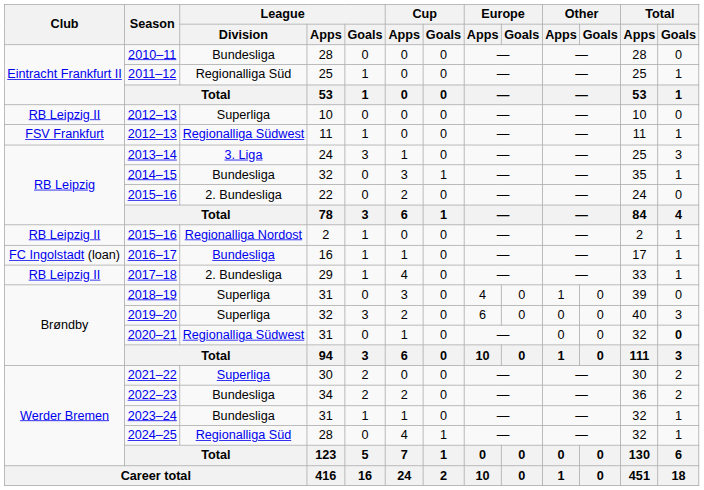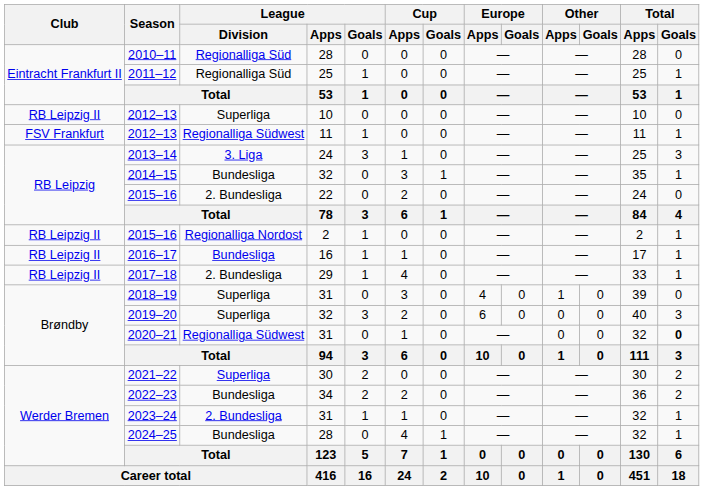 <table class="wikitable" style="text-align:center">
 <tr>
 <th rowspan="2">Club</th>
 <th rowspan="2">Season</th>
 <th colspan="3">League</th>
 <th colspan="2">Cup</th>
 <th colspan="2">Europe</th>
 <th colspan="2">Other</th>
 <th colspan="2">Total</th>
 </tr>
 <tr>
 <th>Division</th>
 <th>Apps</th>
 <th>Goals</th>
 <th>Apps</th>
 <th>Goals</th>
 <th>Apps</th>
 <th>Goals</th>
 <th>Apps</th>
 <th>Goals</th>
 <th>Apps</th>
 <th>Goals</th>
 </tr>
 <tr>
 <td rowspan="3"><a href='#'>Eintracht Frankfurt II</a></td>
 <td><a href='#'>2010–11</a></td>
-<td>Bundesliga</td>
+<td><a href='#'>Regionalliga Süd</a></td>
 <td>28</td>
 <td>0</td>
 <td>0</td>
 <td>0</td>
 <td colspan="2">—</td>
 <td colspan="2">—</td>
 <td>28</td>
 <td>0</td>
 </tr>
 <tr>
 <td><a href='#'>2011–12</a></td>
 <td>Regionalliga Süd</td>
 <td>25</td>
 <td>1</td>
 <td>0</td>
 <td>0</td>
 <td colspan="2">—</td>
 <td colspan="2">—</td>
 <td>25</td>
 <td>1</td>
 </tr>
 <tr>
 <th colspan="2">Total</th>
 <th>53</th>
 <th>1</th>
 <th>0</th>
 <th>0</th>
 <th colspan="2">—</th>
 <th colspan="2">—</th>
 <th>53</th>
 <th>1</th>
 </tr>
 <tr>
 <td><a href='#'>RB Leipzig II</a></td>
 <td><a href='#'>2012–13</a></td>
 <td>Superliga</td>
 <td>10</td>
 <td>0</td>
 <td>0</td>
 <td>0</td>
 <td colspan="2">—</td>
 <td colspan="2">—</td>
 <td>10</td>
 <td>0</td>
 </tr>
 <tr>
 <td><a href='#'>FSV Frankfurt</a></td>
 <td><a href='#'>2012–13</a></td>
 <td><a href='#'>Regionalliga Südwest</a></td>
 <td>11</td>
 <td>1</td>
 <td>0</td>
 <td>0</td>
 <td colspan="2">—</td>
 <td colspan="2">—</td>
 <td>11</td>
 <td>1</td>
 </tr>
 <tr>
 <td rowspan="4"><a href='#'>RB Leipzig</a></td>
 <td><a href='#'>2013–14</a></td>
 <td><a href='#'>3. Liga</a></td>
 <td>24</td>
 <td>3</td>
 <td>1</td>
 <td>0</td>
 <td colspan="2">—</td>
 <td colspan="2">—</td>
 <td>25</td>
 <td>3</td>
 </tr>
 <tr>
 <td><a href='#'>2014–15</a></td>
 <td>Bundesliga</td>
 <td>32</td>
 <td>0</td>
 <td>3</td>
 <td>1</td>
 <td colspan="2">—</td>
 <td colspan="2">—</td>
 <td>35</td>
 <td>1</td>
 </tr>
 <tr>
 <td><a href='#'>2015–16</a></td>
 <td>2. Bundesliga</td>
 <td>22</td>
 <td>0</td>
 <td>2</td>
 <td>0</td>
 <td colspan="2">—</td>
 <td colspan="2">—</td>
 <td>24</td>
 <td>0</td>
 </tr>
 <tr>
 <th colspan="2">Total</th>
 <th>78</th>
 <th>3</th>
 <th>6</th>
 <th>1</th>
 <th colspan="2">—</th>
 <th colspan="2">—</th>
 <th>84</th>
 <th>4</th>
 </tr>
 <tr>
 <td><a href='#'>RB Leipzig II</a></td>
 <td><a href='#'>2015–16</a></td>
 <td><a href='#'>Regionalliga Nordost</a></td>
 <td>2</td>
 <td>1</td>
 <td>0</td>
 <td>0</td>
 <td colspan="2">—</td>
 <td colspan="2">—</td>
 <td>2</td>
 <td>1</td>
 </tr>
 <tr>
-<td><a href='#'>FC Ingolstadt</a> (loan)</td>
+<td><a href='#'>RB Leipzig II</a></td>
 <td><a href='#'>2016–17</a></td>
 <td><a href='#'>Bundesliga</a></td>
 <td>16</td>
 <td>1</td>
 <td>1</td>
 <td>0</td>
 <td colspan="2">—</td>
 <td colspan="2">—</td>
 <td>17</td>
 <td>1</td>
 </tr>
 <tr>
 <td><a href='#'>RB Leipzig II</a></td>
 <td><a href='#'>2017–18</a></td>
 <td>2. Bundesliga</td>
 <td>29</td>
 <td>1</td>
 <td>4</td>
 <td>0</td>
 <td colspan="2">—</td>
 <td colspan="2">—</td>
 <td>33</td>
 <td>1</td>
 </tr>
 <tr>
 <td rowspan="4">Brøndby</td>
 <td><a href='#'>2018–19</a></td>
 <td>Superliga</td>
 <td>31</td>
 <td>0</td>
 <td>3</td>
 <td>0</td>
 <td>4</td>
 <td>0</td>
 <td>1</td>
 <td>0</td>
 <td>39</td>
 <td>0</td>
 </tr>
 <tr>
 <td><a href='#'>2019–20</a></td>
 <td>Superliga</td>
 <td>32</td>
 <td>3</td>
 <td>2</td>
 <td>0</td>
 <td>6</td>
 <td>0</td>
 <td>0</td>
 <td>0</td>
 <td>40</td>
 <td>3</td>
 </tr>
 <tr>
 <td><a href='#'>2020–21</a></td>
 <td><a href='#'>Regionalliga Südwest</a></td>
 <td>31</td>
 <td>0</td>
 <td>1</td>
 <td>0</td>
 <td colspan="2">—</td>
 <td>0</td>
 <td>0</td>
 <td>32</td>
 <td><strong>0</strong></td>
 </tr>
 <tr>
 <th colspan="2">Total</th>
 <th>94</th>
 <th>3</th>
 <th>6</th>
 <th>0</th>
 <th>10</th>
 <th>0</th>
 <th>1</th>
 <th>0</th>
 <th>111</th>
 <th>3</th>
 </tr>
 <tr>
 <td rowspan="5"><a href='#'>Werder Bremen</a></td>
 <td><a href='#'>2021–22</a></td>
 <td><a href='#'>Superliga</a></td>
 <td>30</td>
 <td>2</td>
 <td>0</td>
 <td>0</td>
 <td colspan="2">—</td>
 <td colspan="2">—</td>
 <td>30</td>
 <td>2</td>
 </tr>
 <tr>
 <td><a href='#'>2022–23</a></td>
 <td>Bundesliga</td>
 <td>34</td>
 <td>2</td>
 <td>2</td>
 <td>0</td>
 <td colspan="2">—</td>
 <td colspan="2">—</td>
 <td>36</td>
 <td>2</td>
 </tr>
 <tr>
 <td><a href='#'>2023–24</a></td>
-<td>Bundesliga</td>
+<td><a href='#'>2. Bundesliga</a></td>
 <td>31</td>
 <td>1</td>
 <td>1</td>
 <td>0</td>
 <td colspan="2">—</td>
 <td colspan="2">—</td>
 <td>32</td>
 <td>1</td>
 </tr>
 <tr>
 <td><a href='#'>2024–25</a></td>
-<td><a href='#'>Regionalliga Süd</a></td>
+<td>Bundesliga</td>
 <td>28</td>
 <td>0</td>
 <td>4</td>
 <td>1</td>
 <td colspan="2">—</td>
 <td colspan="2">—</td>
 <td>32</td>
 <td>1</td>
 </tr>
 <tr>
 <th colspan="2">Total</th>
 <th>123</th>
 <th>5</th>
 <th>7</th>
 <th>1</th>
 <th>0</th>
 <th>0</th>
 <th>0</th>
 <th>0</th>
 <th>130</th>
 <th>6</th>
 </tr>
 <tr>
 <th colspan="3">Career total</th>
 <th>416</th>
 <th>16</th>
 <th>24</th>
 <th>2</th>
 <th>10</th>
 <th>0</th>
 <th>1</th>
 <th>0</th>
 <th>451</th>
 <th>18</th>
 </tr>
 </table>
